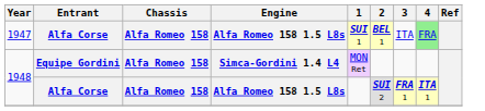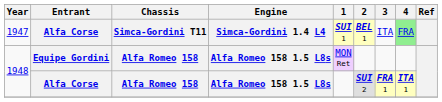 <table class="wikitable" style="text-align:center; font-size:85%">
 <tr>
 <th>Year</th>
 <th>Entrant</th>
 <th>Chassis</th>
 <th>Engine</th>
 <th>1</th>
 <th>2</th>
 <th>3</th>
 <th>4</th>
 <th>Ref</th>
 </tr>
 <tr>
 <td><a href='#'>1947</a></td>
 <th nowrap><a href='#'>Alfa Corse</a></th>
-<th nowrap><a href='#'>Alfa Romeo</a> <a href='#'>158</a></th>
-<th nowrap><a href='#'>Alfa Romeo</a> 158 1.5 <a href='#'>L8</a><a href='#'>s</a></th>
+<th nowrap><a href='#'>Simca-Gordini</a> T11</th>
+<th nowrap><a href='#'>Simca-Gordini</a> 1.4 <a href='#'>L4</a></th>
 <td style="background:#FFFFBF;"><strong><em><a href='#'>SUI</a></em></strong><br><small>1</small></td>
 <td style="background:#FFFFBF;"><strong><em><a href='#'>BEL</a></em></strong><br><small>1</small></td>
 <td><a href='#'>ITA</a></td>
 <td style="background: lightgreen;"><a href='#'>FRA</a></td>
 <th></th>
 </tr>
 <tr>
 <td rowspan=2><a href='#'>1948</a></td>
 <th nowrap><a href='#'>Equipe Gordini</a></th>
 <th nowrap><a href='#'>Alfa Romeo</a> <a href='#'>158</a></th>
-<th nowrap><a href='#'>Simca-Gordini</a> 1.4 <a href='#'>L4</a></th>
+<th nowrap><a href='#'>Alfa Romeo</a> 158 1.5 <a href='#'>L8</a><a href='#'>s</a></th>
 <td style="background:#EFCFFF;"><a href='#'>MON</a><br><small>Ret</small></td>
 <td></td>
 <td></td>
 <td></td>
 <th rowspan=2></th>
 </tr>
 <tr>
 <th nowrap><a href='#'>Alfa Corse</a></th>
 <th nowrap><a href='#'>Alfa Romeo</a> <a href='#'>158</a></th>
 <th nowrap><a href='#'>Alfa Romeo</a> 158 1.5 <a href='#'>L8</a><a href='#'>s</a></th>
 <td></td>
 <td style="background:#DFDFDF;"><strong><em><a href='#'>SUI</a></em></strong><br><small>2</small></td>
 <td style="background:#FFFFBF;"><strong><em><a href='#'>FRA</a></em></strong><br><small>1</small></td>
 <td style="background:#FFFFBF;"><strong><em><a href='#'>ITA</a></em></strong><br><small>1</small></td>
 </tr>
 <tr>
 </tr>
 </table>
